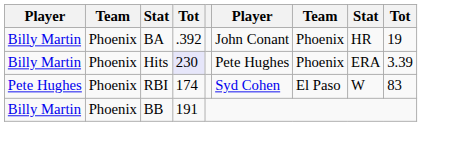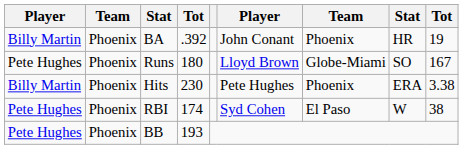 <table class="wikitable">
 <tr>
 <th>Player</th>
 <th>Team</th>
 <th>Stat</th>
 <th>Tot</th>
 <th></th>
 <th>Player</th>
 <th>Team</th>
 <th>Stat</th>
 <th>Tot</th>
 </tr>
 <tr>
 <td><a href='#'>Billy Martin</a></td>
 <td>Phoenix</td>
 <td>BA</td>
 <td>.392</td>
 <td></td>
 <td>John Conant</td>
 <td>Phoenix</td>
 <td>HR</td>
 <td>19</td>
 </tr>
 <tr>
+<td>Pete Hughes</td>
+<td>Phoenix</td>
+<td>Runs</td>
+<td>180</td>
+<td></td>
+<td><a href='#'>Lloyd Brown</a></td>
+<td>Globe-Miami</td>
+<td>SO</td>
+<td>167</td>
+</tr>
+<tr>
 <td><a href='#'>Billy Martin</a></td>
 <td>Phoenix</td>
 <td>Hits</td>
-<td style="background: lavender;">230</td>
+<td>230</td>
 <td></td>
 <td>Pete Hughes</td>
 <td>Phoenix</td>
 <td>ERA</td>
-<td>3.39</td>
+<td>3.38</td>
 </tr>
 <tr>
 <td><a href='#'>Pete Hughes</a></td>
 <td>Phoenix</td>
 <td>RBI</td>
 <td>174</td>
 <td></td>
 <td><a href='#'>Syd Cohen</a></td>
 <td>El Paso</td>
 <td>W</td>
-<td>83</td>
+<td>38</td>
 </tr>
 <tr>
-<td><a href='#'>Billy Martin</a></td>
+<td><a href='#'>Pete Hughes</a></td>
 <td>Phoenix</td>
 <td>BB</td>
-<td>191</td>
+<td>193</td>
 </tr>
 </table>
